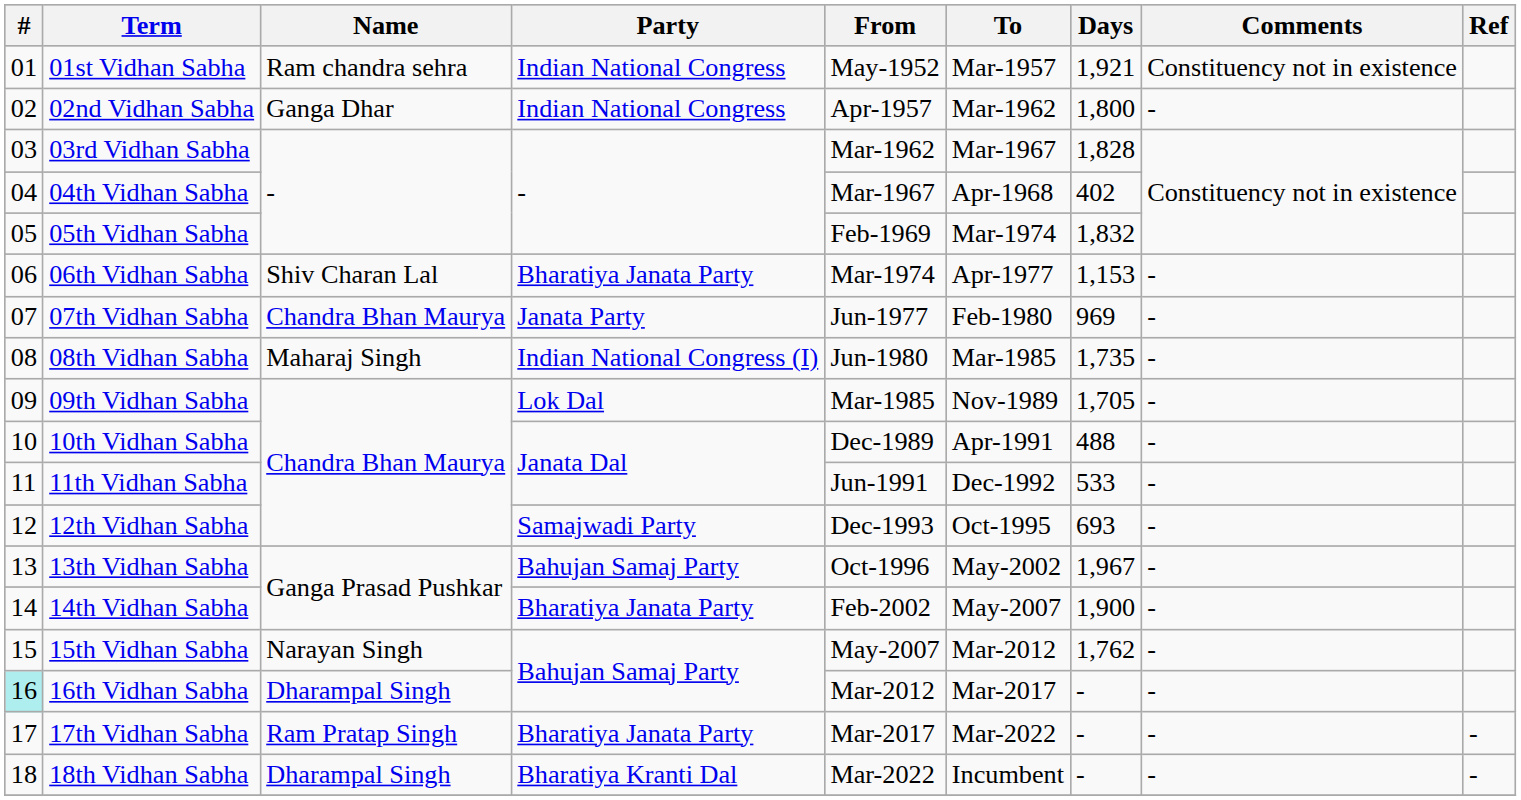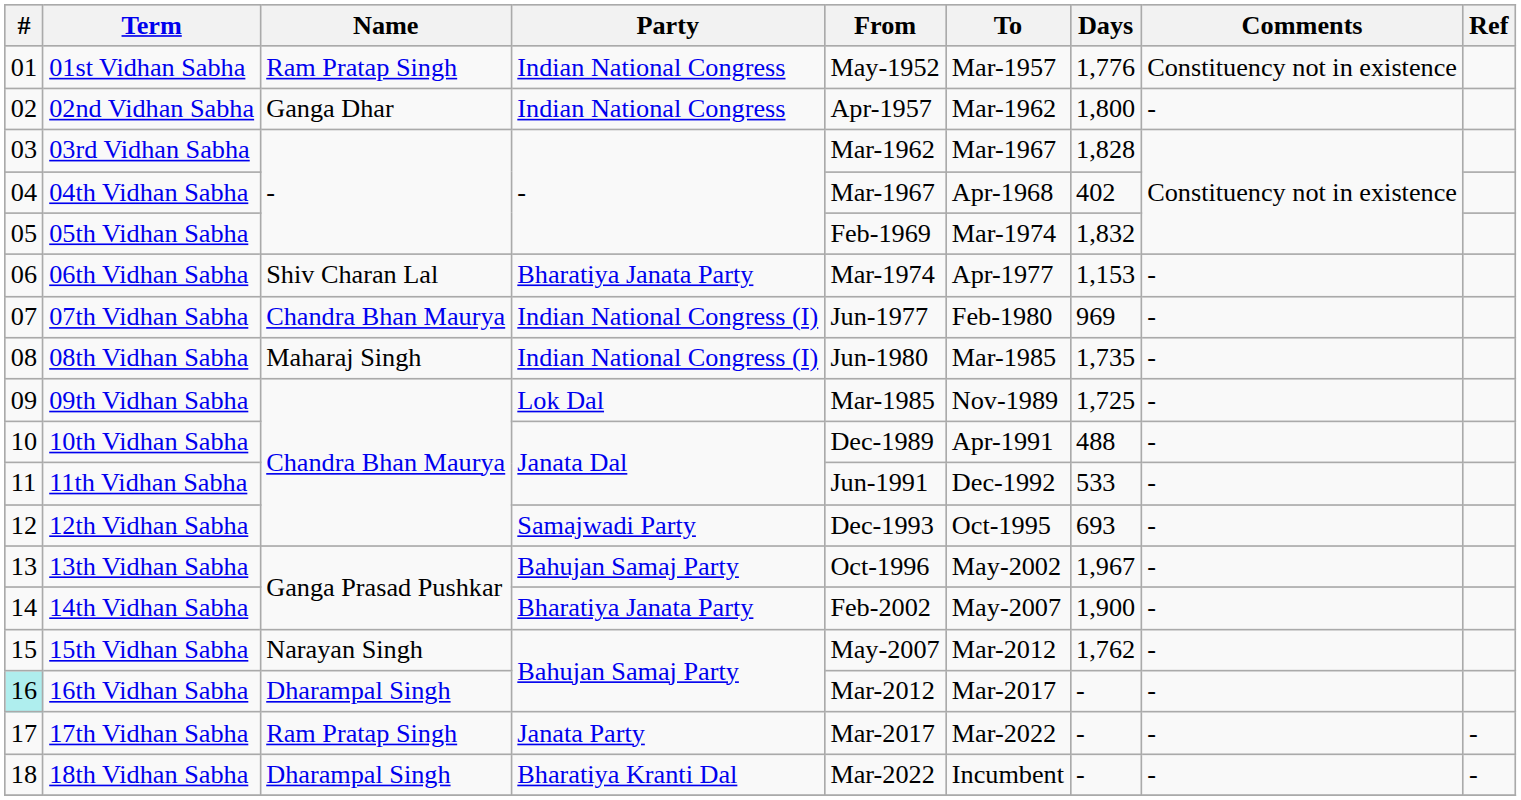 <table class="wikitable sortable">
 <tr>
 <th>#</th>
 <th><a href='#'>Term</a></th>
 <th>Name</th>
 <th>Party</th>
 <th>From</th>
 <th>To</th>
 <th>Days</th>
 <th>Comments</th>
 <th>Ref</th>
 </tr>
 <tr>
 <td>01</td>
 <td><a href='#'>01st Vidhan Sabha</a></td>
-<td>Ram chandra sehra</td>
+<td><a href='#'>Ram Pratap Singh</a></td>
 <td><a href='#'>Indian National Congress</a></td>
 <td>May-1952</td>
 <td>Mar-1957</td>
-<td>1,921</td>
+<td>1,776</td>
 <td>Constituency not in existence</td>
 <td></td>
 </tr>
 <tr>
 <td>02</td>
 <td><a href='#'>02nd Vidhan Sabha</a></td>
 <td>Ganga  Dhar</td>
 <td><a href='#'>Indian National Congress</a></td>
 <td>Apr-1957</td>
 <td>Mar-1962</td>
 <td>1,800</td>
 <td>-</td>
 <td></td>
 </tr>
 <tr>
 <td>03</td>
 <td><a href='#'>03rd Vidhan Sabha</a></td>
 <td rowspan="3">-</td>
 <td rowspan="3">-</td>
 <td>Mar-1962</td>
 <td>Mar-1967</td>
 <td>1,828</td>
 <td rowspan="3">Constituency not in existence</td>
 <td></td>
 </tr>
 <tr>
 <td>04</td>
 <td><a href='#'>04th Vidhan Sabha</a></td>
 <td>Mar-1967</td>
 <td>Apr-1968</td>
 <td>402</td>
 <td></td>
 </tr>
 <tr>
 <td>05</td>
 <td><a href='#'>05th Vidhan Sabha</a></td>
 <td>Feb-1969</td>
 <td>Mar-1974</td>
 <td>1,832</td>
 <td></td>
 </tr>
 <tr>
 <td>06</td>
 <td><a href='#'>06th Vidhan Sabha</a></td>
 <td>Shiv  Charan Lal</td>
 <td><a href='#'>Bharatiya Janata Party</a></td>
 <td>Mar-1974</td>
 <td>Apr-1977</td>
 <td>1,153</td>
 <td>-</td>
 <td></td>
 </tr>
 <tr>
 <td>07</td>
 <td><a href='#'>07th Vidhan Sabha</a></td>
 <td><a href='#'>Chandra Bhan Maurya</a></td>
-<td><a href='#'>Janata Party</a></td>
+<td><a href='#'>Indian National Congress (I)</a></td>
 <td>Jun-1977</td>
 <td>Feb-1980</td>
 <td>969</td>
 <td>-</td>
 <td></td>
 </tr>
 <tr>
 <td>08</td>
 <td><a href='#'>08th Vidhan Sabha</a></td>
 <td>Maharaj Singh</td>
 <td><a href='#'>Indian National Congress (I)</a></td>
 <td>Jun-1980</td>
 <td>Mar-1985</td>
 <td>1,735</td>
 <td>-</td>
 <td></td>
 </tr>
 <tr>
 <td>09</td>
 <td><a href='#'>09th Vidhan Sabha</a></td>
 <td rowspan="4"><a href='#'>Chandra Bhan Maurya</a></td>
 <td><a href='#'>Lok Dal</a></td>
 <td>Mar-1985</td>
 <td>Nov-1989</td>
-<td>1,705</td>
+<td>1,725</td>
 <td>-</td>
 <td></td>
 </tr>
 <tr>
 <td>10</td>
 <td><a href='#'>10th Vidhan Sabha</a></td>
 <td rowspan="2"><a href='#'>Janata Dal</a></td>
 <td>Dec-1989</td>
 <td>Apr-1991</td>
 <td>488</td>
 <td>-</td>
 <td></td>
 </tr>
 <tr>
 <td>11</td>
 <td><a href='#'>11th Vidhan Sabha</a></td>
 <td>Jun-1991</td>
 <td>Dec-1992</td>
 <td>533</td>
 <td>-</td>
 <td></td>
 </tr>
 <tr>
 <td>12</td>
 <td><a href='#'>12th Vidhan Sabha</a></td>
 <td><a href='#'>Samajwadi Party</a></td>
 <td>Dec-1993</td>
 <td>Oct-1995</td>
 <td>693</td>
 <td>-</td>
 <td></td>
 </tr>
 <tr>
 <td>13</td>
 <td><a href='#'>13th Vidhan Sabha</a></td>
 <td rowspan="2">Ganga  Prasad Pushkar</td>
 <td><a href='#'>Bahujan Samaj Party</a></td>
 <td>Oct-1996</td>
 <td>May-2002</td>
 <td>1,967</td>
 <td>-</td>
 <td></td>
 </tr>
 <tr>
 <td>14</td>
 <td><a href='#'>14th Vidhan Sabha</a></td>
 <td><a href='#'>Bharatiya Janata Party</a></td>
 <td>Feb-2002</td>
 <td>May-2007</td>
 <td>1,900</td>
 <td>-</td>
 <td></td>
 </tr>
 <tr>
 <td>15</td>
 <td><a href='#'>15th Vidhan Sabha</a></td>
 <td>Narayan Singh</td>
 <td rowspan="2"><a href='#'>Bahujan Samaj Party</a></td>
 <td>May-2007</td>
 <td>Mar-2012</td>
 <td>1,762</td>
 <td>-</td>
 <td></td>
 </tr>
 <tr>
 <td style="background: paleturquoise;">16</td>
 <td><a href='#'>16th Vidhan Sabha</a></td>
 <td><a href='#'>Dharampal Singh</a></td>
 <td>Mar-2012</td>
 <td>Mar-2017</td>
 <td>-</td>
 <td>-</td>
 <td></td>
 </tr>
 <tr>
 <td>17</td>
 <td><a href='#'>17th Vidhan Sabha</a></td>
 <td><a href='#'>Ram Pratap Singh</a></td>
-<td><a href='#'>Bharatiya Janata Party</a></td>
+<td><a href='#'>Janata Party</a></td>
 <td>Mar-2017</td>
 <td>Mar-2022</td>
 <td>-</td>
 <td>-</td>
 <td>-</td>
 </tr>
 <tr>
 <td>18</td>
 <td><a href='#'>18th Vidhan Sabha</a></td>
 <td><a href='#'>Dharampal Singh</a></td>
 <td><a href='#'>Bharatiya Kranti Dal</a></td>
 <td>Mar-2022</td>
 <td>Incumbent</td>
 <td>-</td>
 <td>-</td>
 <td>-</td>
 </tr>
 <tr>
 </tr>
 </table>
